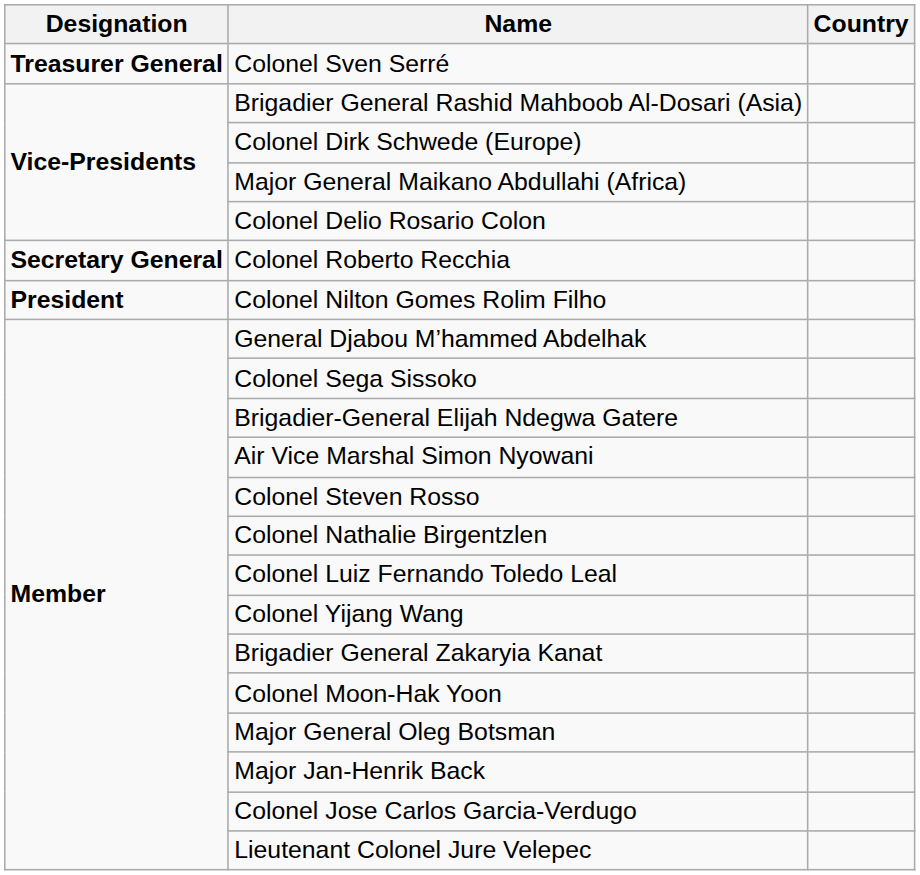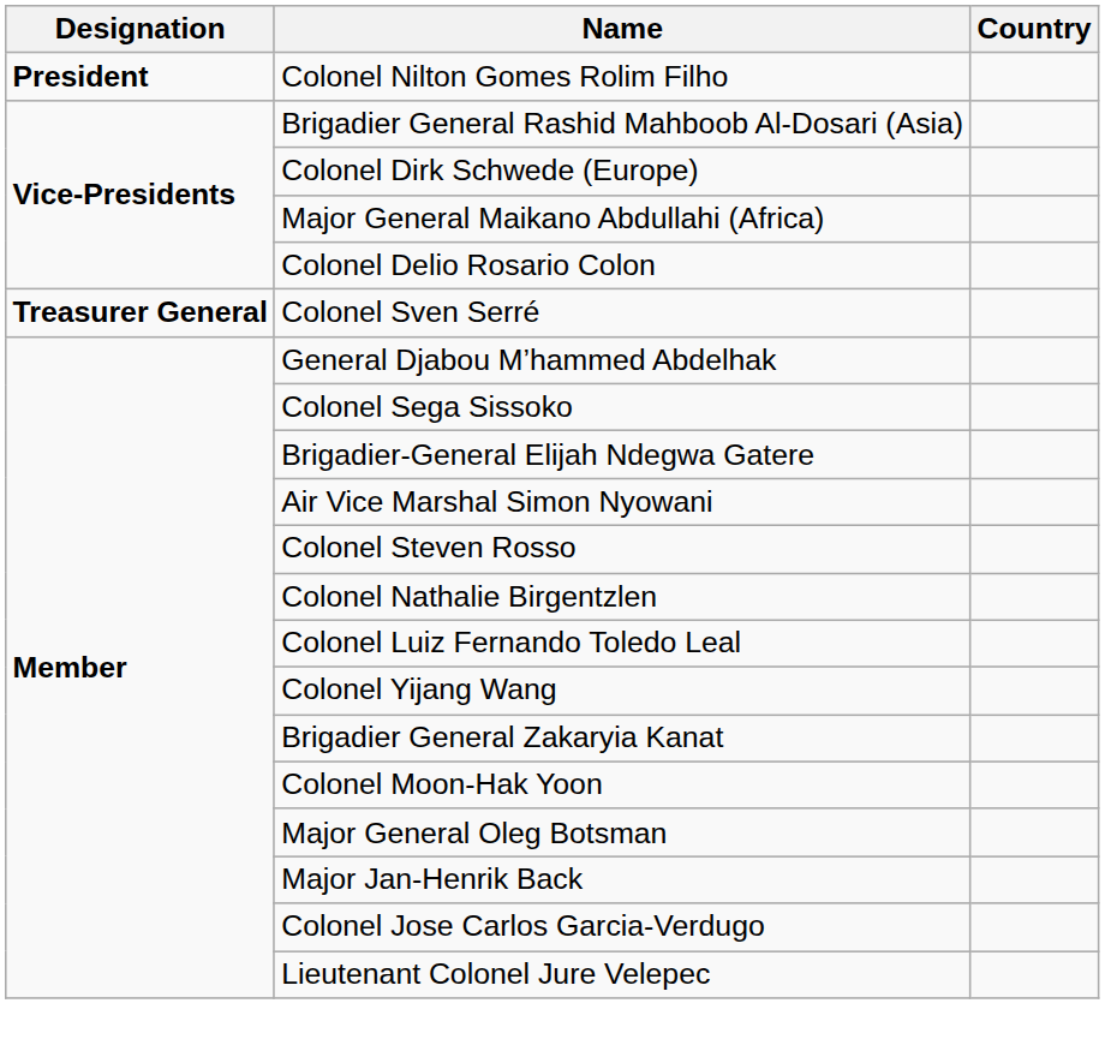 <table class="wikitable">
 <tr>
 <th>Designation</th>
 <th>Name</th>
 <th>Country</th>
 </tr>
 <tr>
-<td><strong>Treasurer General</strong></td>
-<td>Colonel Sven Serré</td>
+<td><strong>President</strong></td>
+<td>Colonel Nilton Gomes Rolim Filho</td>
 <td></td>
 </tr>
 <tr>
 <td rowspan="4"><strong>Vice-Presidents</strong></td>
 <td>Brigadier General Rashid Mahboob Al-Dosari (Asia)</td>
 <td></td>
 </tr>
 <tr>
 <td>Colonel Dirk Schwede (Europe)</td>
 <td></td>
 </tr>
 <tr>
 <td>Major General Maikano Abdullahi (Africa)</td>
 <td></td>
 </tr>
 <tr>
 <td>Colonel Delio Rosario Colon</td>
 <td></td>
 </tr>
 <tr>
-<td><strong>Secretary General</strong></td>
-<td>Colonel Roberto Recchia</td>
-<td></td>
-</tr>
-<tr>
-<td><strong>President</strong></td>
-<td>Colonel Nilton Gomes Rolim Filho</td>
+<td><strong>Treasurer General</strong></td>
+<td>Colonel Sven Serré</td>
 <td></td>
 </tr>
 <tr>
 <td rowspan="14"><strong>Member</strong></td>
 <td>General Djabou M’hammed Abdelhak</td>
 <td></td>
 </tr>
 <tr>
 <td>Colonel Sega Sissoko</td>
 <td></td>
 </tr>
 <tr>
 <td>Brigadier-General Elijah Ndegwa Gatere</td>
 <td></td>
 </tr>
 <tr>
 <td>Air Vice Marshal Simon Nyowani</td>
 <td></td>
 </tr>
 <tr>
 <td>Colonel Steven Rosso</td>
 <td></td>
 </tr>
 <tr>
 <td>Colonel Nathalie Birgentzlen</td>
 <td></td>
 </tr>
 <tr>
 <td>Colonel Luiz Fernando Toledo Leal</td>
 <td></td>
 </tr>
 <tr>
 <td>Colonel Yijang Wang</td>
 <td></td>
 </tr>
 <tr>
 <td>Brigadier General Zakaryia Kanat</td>
 <td></td>
 </tr>
 <tr>
 <td>Colonel Moon-Hak Yoon</td>
 <td></td>
 </tr>
 <tr>
 <td>Major General Oleg Botsman</td>
 <td></td>
 </tr>
 <tr>
 <td>Major Jan-Henrik Back</td>
 <td></td>
 </tr>
 <tr>
 <td>Colonel Jose Carlos Garcia-Verdugo</td>
 <td></td>
 </tr>
 <tr>
 <td>Lieutenant Colonel Jure Velepec</td>
 <td></td>
 </tr>
 </table>
